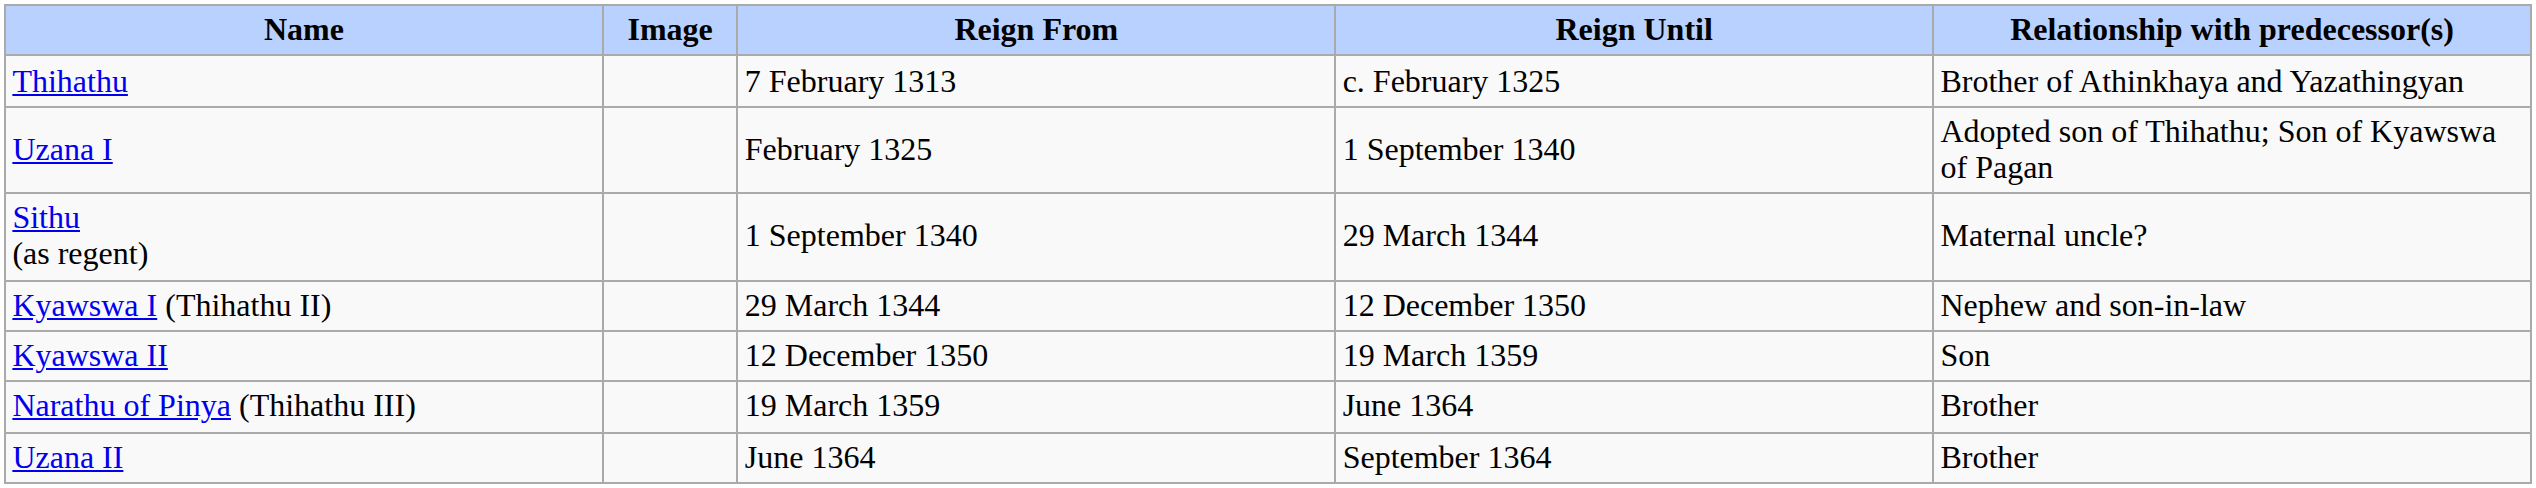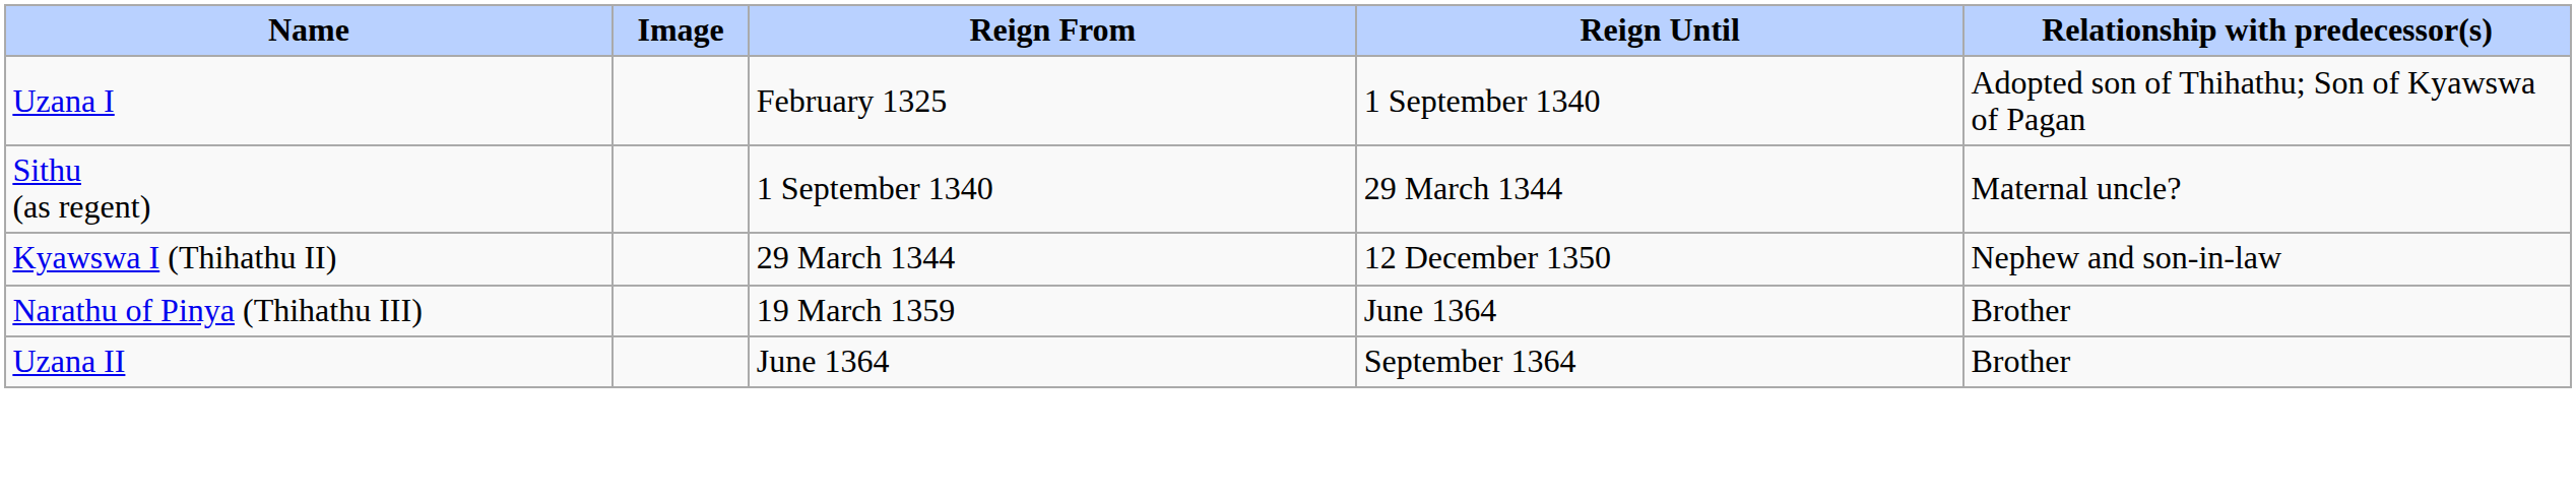 <table width=100% class="wikitable">
 <tr>
 <th style="background-color:#B9D1FF" width=10%>Name</th>
 <th style="background-color:#B9D1FF" width=1%>Image</th>
 <th style="background-color:#B9D1FF" width=10%>Reign From</th>
 <th style="background-color:#B9D1FF" width=10%>Reign Until</th>
 <th style="background-color:#B9D1FF" width=10%>Relationship with predecessor(s)</th>
-</tr>
-<tr>
-<td><a href='#'>Thihathu</a></td>
-<td></td>
-<td>7 February 1313</td>
-<td>c. February 1325</td>
-<td>Brother of Athinkhaya and Yazathingyan</td>
 </tr>
 <tr>
 <td><a href='#'>Uzana I</a></td>
 <td></td>
 <td> February 1325</td>
 <td>1 September 1340</td>
 <td>Adopted son of Thihathu; Son of Kyawswa of Pagan</td>
 </tr>
 <tr>
 <td><a href='#'>Sithu</a> <br> (as regent)</td>
 <td></td>
 <td>1 September 1340</td>
 <td>29 March 1344</td>
 <td>Maternal uncle?</td>
 </tr>
 <tr>
 <td><a href='#'>Kyawswa I</a> (Thihathu II)</td>
 <td></td>
 <td>29 March 1344</td>
 <td>12 December 1350</td>
 <td>Nephew and son-in-law</td>
 </tr>
 <tr>
-<td><a href='#'>Kyawswa II</a></td>
-<td></td>
-<td>12 December 1350</td>
-<td>19 March 1359</td>
-<td>Son</td>
-</tr>
-<tr>
 <td><a href='#'>Narathu of Pinya</a> (Thihathu III)</td>
 <td></td>
 <td>19 March 1359</td>
 <td>June 1364</td>
 <td>Brother</td>
 </tr>
 <tr>
 <td><a href='#'>Uzana II</a></td>
 <td></td>
 <td>June 1364</td>
 <td>September 1364</td>
 <td>Brother</td>
 </tr>
 </table>
